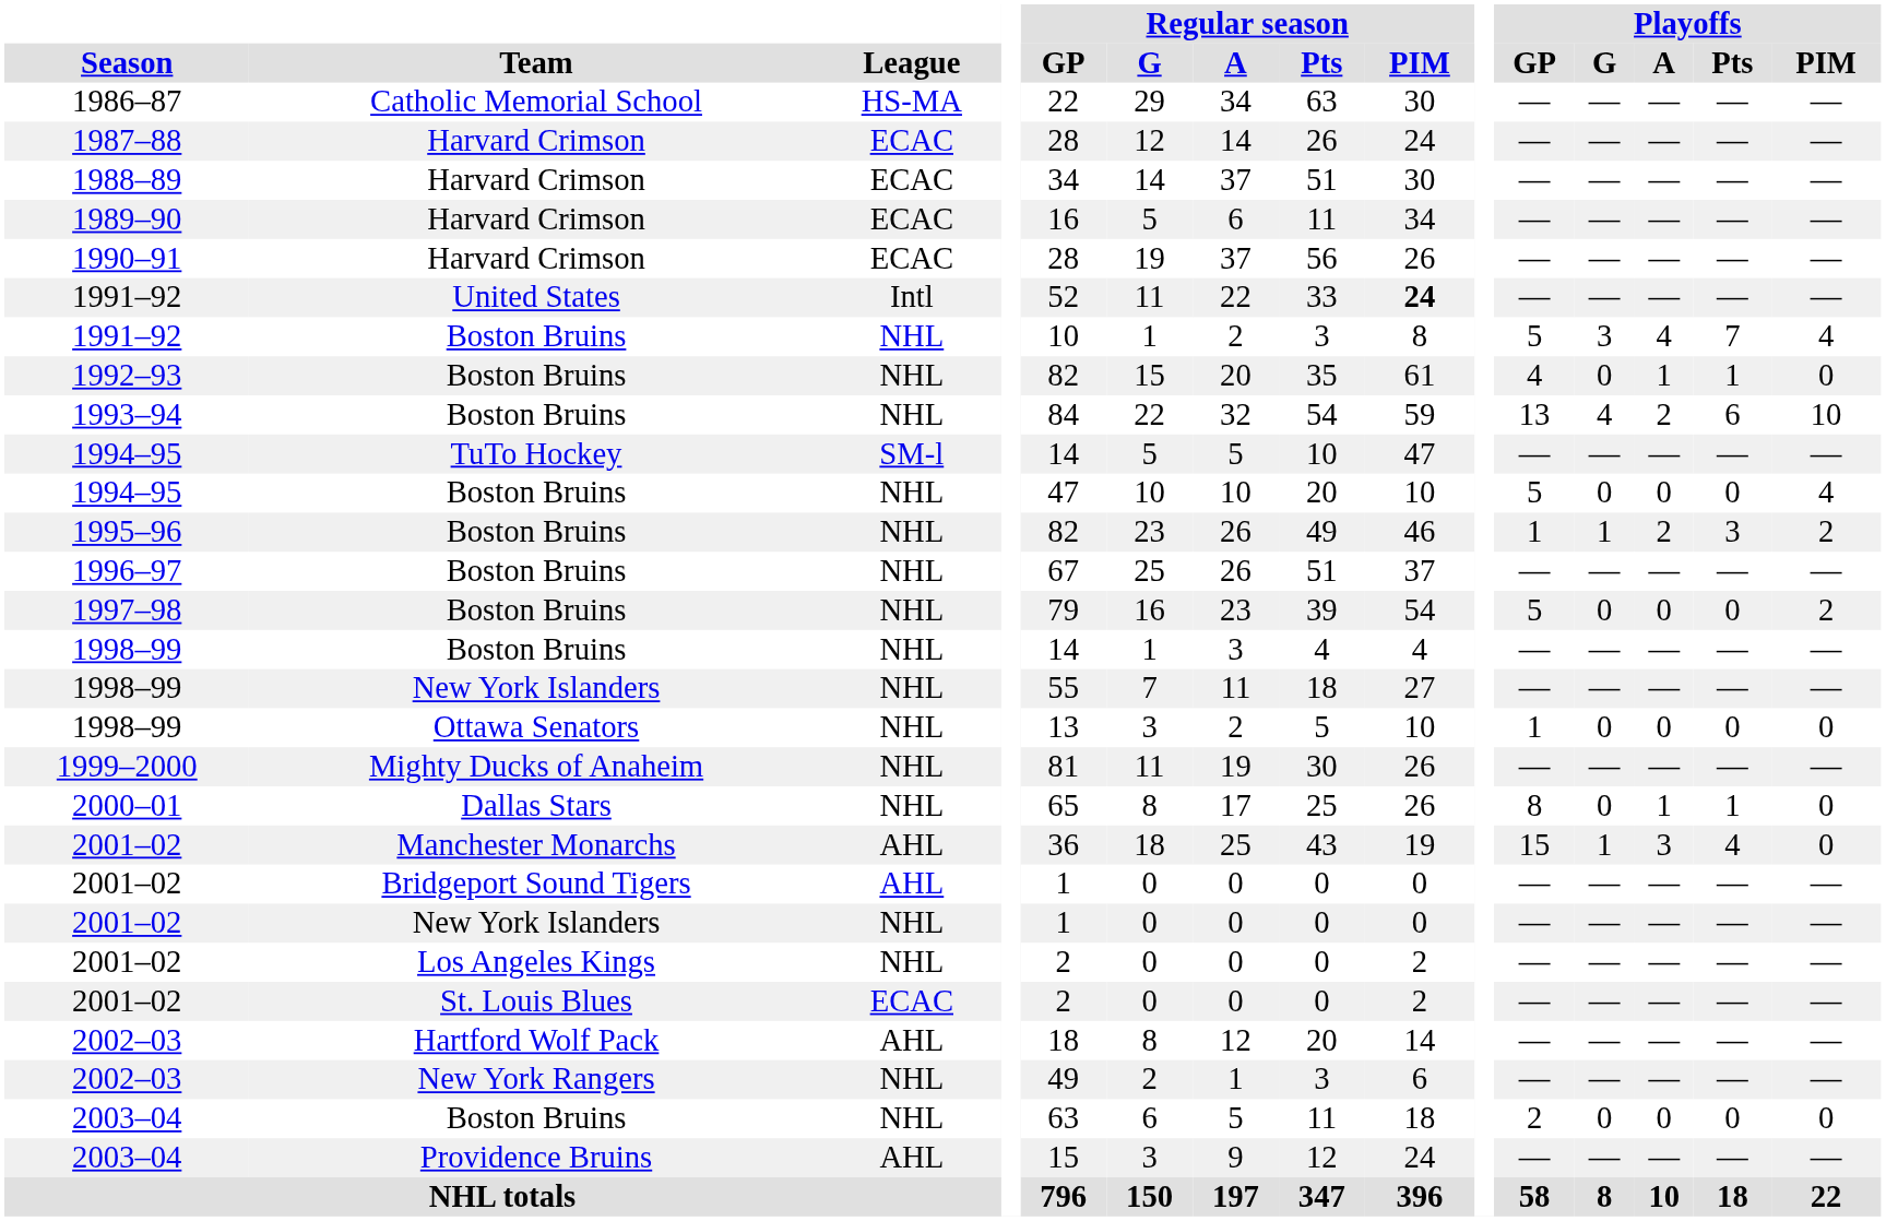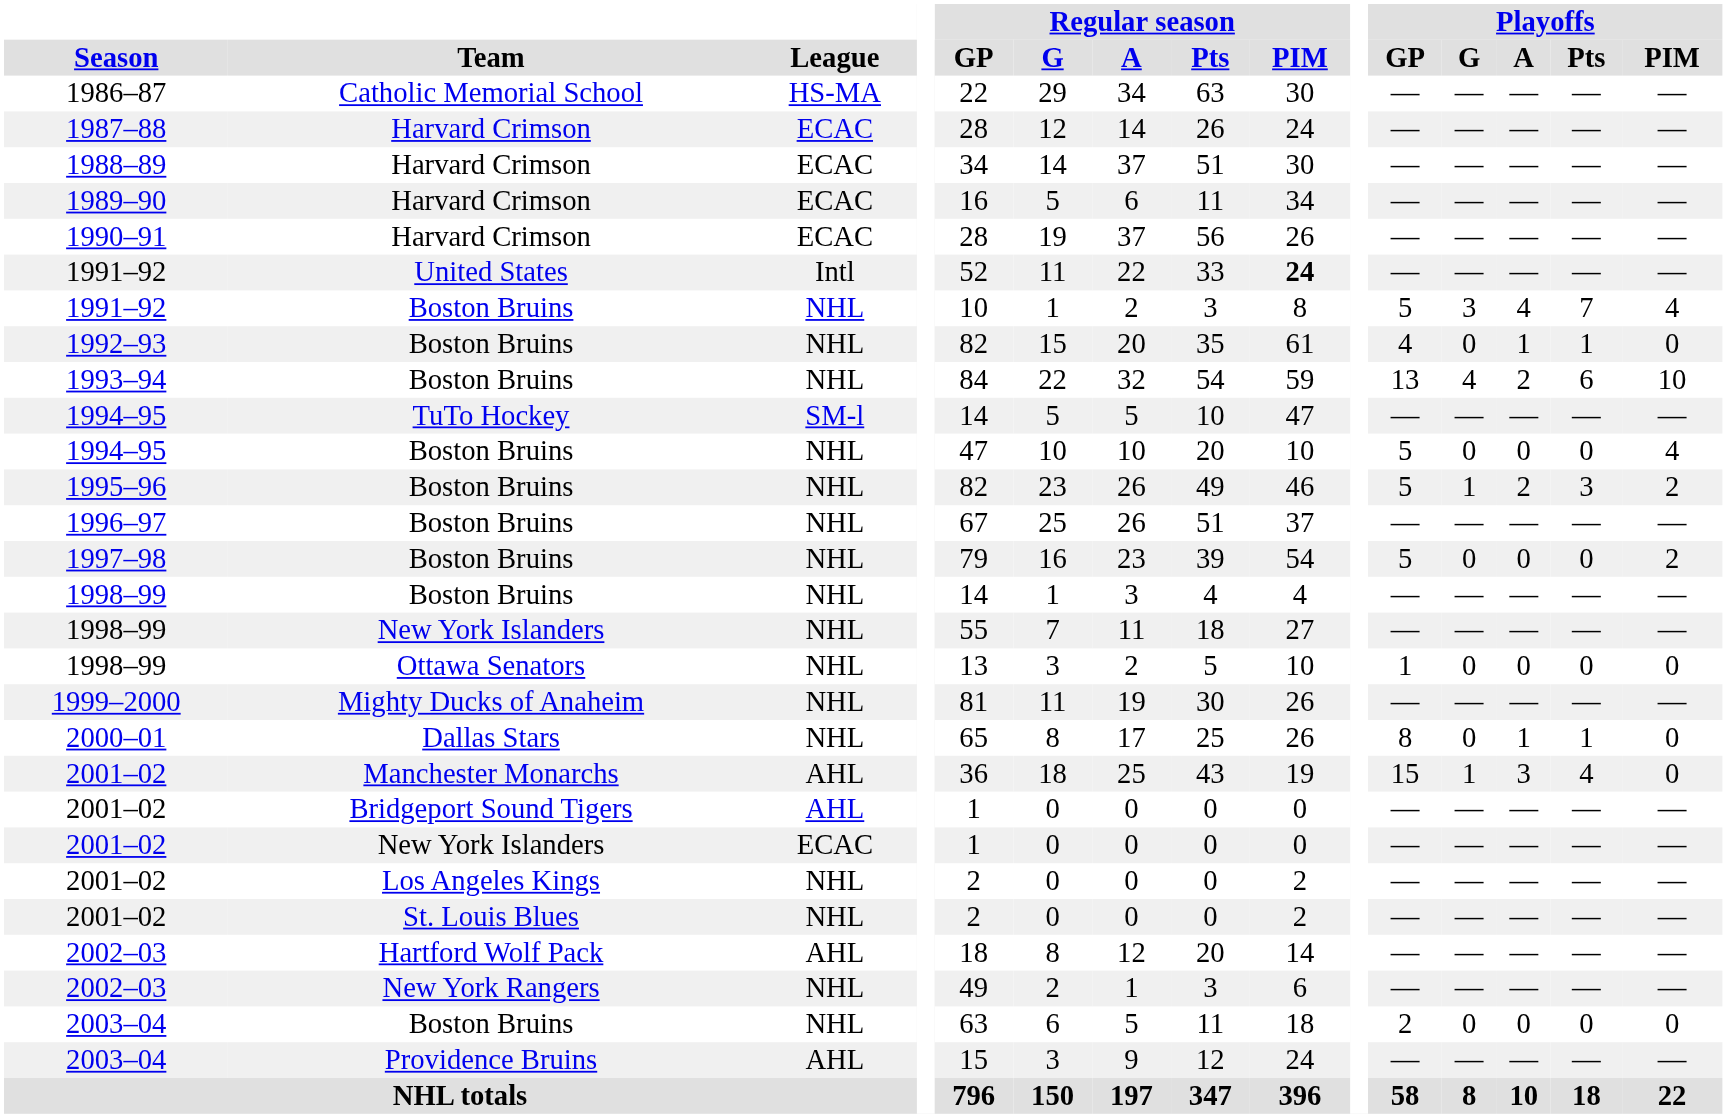 <table border="0" cellpadding="1" cellspacing="0" style="text-align:center; width:60em;">
 <tr style="background:#e0e0e0;">
 <th colspan="3"  bgcolor="#ffffff"> </th>
 <th rowspan="99" bgcolor="#ffffff"> </th>
 <th colspan="5"><a href='#'>Regular season</a></th>
 <th rowspan="99" bgcolor="#ffffff"> </th>
 <th colspan="5"><a href='#'>Playoffs</a></th>
 </tr>
 <tr style="background:#e0e0e0;">
 <th><a href='#'>Season</a></th>
 <th>Team</th>
 <th>League</th>
 <th>GP</th>
 <th><a href='#'>G</a></th>
 <th><a href='#'>A</a></th>
 <th><a href='#'>Pts</a></th>
 <th><a href='#'>PIM</a></th>
 <th>GP</th>
 <th>G</th>
 <th>A</th>
 <th>Pts</th>
 <th>PIM</th>
 </tr>
 <tr>
 <td>1986–87</td>
 <td><a href='#'>Catholic Memorial School</a></td>
 <td><a href='#'>HS-MA</a></td>
 <td>22</td>
 <td>29</td>
 <td>34</td>
 <td>63</td>
 <td>30</td>
 <td>—</td>
 <td>—</td>
 <td>—</td>
 <td>—</td>
 <td>—</td>
 </tr>
 <tr bgcolor=f0f0f0>
 <td><a href='#'>1987–88</a></td>
 <td><a href='#'>Harvard Crimson</a></td>
 <td><a href='#'>ECAC</a></td>
 <td>28</td>
 <td>12</td>
 <td>14</td>
 <td>26</td>
 <td>24</td>
 <td>—</td>
 <td>—</td>
 <td>—</td>
 <td>—</td>
 <td>—</td>
 </tr>
 <tr>
 <td><a href='#'>1988–89</a></td>
 <td>Harvard Crimson</td>
 <td>ECAC</td>
 <td>34</td>
 <td>14</td>
 <td>37</td>
 <td>51</td>
 <td>30</td>
 <td>—</td>
 <td>—</td>
 <td>—</td>
 <td>—</td>
 <td>—</td>
 </tr>
 <tr bgcolor=f0f0f0>
 <td><a href='#'>1989–90</a></td>
 <td>Harvard Crimson</td>
 <td>ECAC</td>
 <td>16</td>
 <td>5</td>
 <td>6</td>
 <td>11</td>
 <td>34</td>
 <td>—</td>
 <td>—</td>
 <td>—</td>
 <td>—</td>
 <td>—</td>
 </tr>
 <tr>
 <td><a href='#'>1990–91</a></td>
 <td>Harvard Crimson</td>
 <td>ECAC</td>
 <td>28</td>
 <td>19</td>
 <td>37</td>
 <td>56</td>
 <td>26</td>
 <td>—</td>
 <td>—</td>
 <td>—</td>
 <td>—</td>
 <td>—</td>
 </tr>
 <tr bgcolor=f0f0f0>
 <td>1991–92</td>
 <td><a href='#'>United States</a></td>
 <td>Intl</td>
 <td>52</td>
 <td>11</td>
 <td>22</td>
 <td>33</td>
 <td><strong>24</strong></td>
 <td>—</td>
 <td>—</td>
 <td>—</td>
 <td>—</td>
 <td>—</td>
 </tr>
 <tr>
 <td><a href='#'>1991–92</a></td>
 <td><a href='#'>Boston Bruins</a></td>
 <td><a href='#'>NHL</a></td>
 <td>10</td>
 <td>1</td>
 <td>2</td>
 <td>3</td>
 <td>8</td>
 <td>5</td>
 <td>3</td>
 <td>4</td>
 <td>7</td>
 <td>4</td>
 </tr>
 <tr bgcolor=f0f0f0>
 <td><a href='#'>1992–93</a></td>
 <td>Boston Bruins</td>
 <td>NHL</td>
 <td>82</td>
 <td>15</td>
 <td>20</td>
 <td>35</td>
 <td>61</td>
 <td>4</td>
 <td>0</td>
 <td>1</td>
 <td>1</td>
 <td>0</td>
 </tr>
 <tr>
 <td><a href='#'>1993–94</a></td>
 <td>Boston Bruins</td>
 <td>NHL</td>
 <td>84</td>
 <td>22</td>
 <td>32</td>
 <td>54</td>
 <td>59</td>
 <td>13</td>
 <td>4</td>
 <td>2</td>
 <td>6</td>
 <td>10</td>
 </tr>
 <tr bgcolor=f0f0f0>
 <td><a href='#'>1994–95</a></td>
 <td><a href='#'>TuTo Hockey </a></td>
 <td><a href='#'>SM-l</a></td>
 <td>14</td>
 <td>5</td>
 <td>5</td>
 <td>10</td>
 <td>47</td>
 <td>—</td>
 <td>—</td>
 <td>—</td>
 <td>—</td>
 <td>—</td>
 </tr>
 <tr>
 <td><a href='#'>1994–95</a></td>
 <td>Boston Bruins</td>
 <td>NHL</td>
 <td>47</td>
 <td>10</td>
 <td>10</td>
 <td>20</td>
 <td>10</td>
 <td>5</td>
 <td>0</td>
 <td>0</td>
 <td>0</td>
 <td>4</td>
 </tr>
 <tr bgcolor=f0f0f0>
 <td><a href='#'>1995–96</a></td>
 <td>Boston Bruins</td>
 <td>NHL</td>
 <td>82</td>
 <td>23</td>
 <td>26</td>
 <td>49</td>
 <td>46</td>
-<td>1</td>
+<td>5</td>
 <td>1</td>
 <td>2</td>
 <td>3</td>
 <td>2</td>
 </tr>
 <tr>
 <td><a href='#'>1996–97</a></td>
 <td>Boston Bruins</td>
 <td>NHL</td>
 <td>67</td>
 <td>25</td>
 <td>26</td>
 <td>51</td>
 <td>37</td>
 <td>—</td>
 <td>—</td>
 <td>—</td>
 <td>—</td>
 <td>—</td>
 </tr>
 <tr bgcolor=f0f0f0>
 <td><a href='#'>1997–98</a></td>
 <td>Boston Bruins</td>
 <td>NHL</td>
 <td>79</td>
 <td>16</td>
 <td>23</td>
 <td>39</td>
 <td>54</td>
 <td>5</td>
 <td>0</td>
 <td>0</td>
 <td>0</td>
 <td>2</td>
 </tr>
 <tr>
 <td><a href='#'>1998–99</a></td>
 <td>Boston Bruins</td>
 <td>NHL</td>
 <td>14</td>
 <td>1</td>
 <td>3</td>
 <td>4</td>
 <td>4</td>
 <td>—</td>
 <td>—</td>
 <td>—</td>
 <td>—</td>
 <td>—</td>
 </tr>
 <tr bgcolor=f0f0f0>
 <td>1998–99</td>
 <td><a href='#'>New York Islanders</a></td>
 <td>NHL</td>
 <td>55</td>
 <td>7</td>
 <td>11</td>
 <td>18</td>
 <td>27</td>
 <td>—</td>
 <td>—</td>
 <td>—</td>
 <td>—</td>
 <td>—</td>
 </tr>
 <tr>
 <td>1998–99</td>
 <td><a href='#'>Ottawa Senators</a></td>
 <td>NHL</td>
 <td>13</td>
 <td>3</td>
 <td>2</td>
 <td>5</td>
 <td>10</td>
 <td>1</td>
 <td>0</td>
 <td>0</td>
 <td>0</td>
 <td>0</td>
 </tr>
 <tr bgcolor=f0f0f0>
 <td><a href='#'>1999–2000</a></td>
 <td><a href='#'>Mighty Ducks of Anaheim</a></td>
 <td>NHL</td>
 <td>81</td>
 <td>11</td>
 <td>19</td>
 <td>30</td>
 <td>26</td>
 <td>—</td>
 <td>—</td>
 <td>—</td>
 <td>—</td>
 <td>—</td>
 </tr>
 <tr>
 <td><a href='#'>2000–01</a></td>
 <td><a href='#'>Dallas Stars</a></td>
 <td>NHL</td>
 <td>65</td>
 <td>8</td>
 <td>17</td>
 <td>25</td>
 <td>26</td>
 <td>8</td>
 <td>0</td>
 <td>1</td>
 <td>1</td>
 <td>0</td>
 </tr>
 <tr bgcolor=f0f0f0>
 <td><a href='#'>2001–02</a></td>
 <td><a href='#'>Manchester Monarchs</a></td>
 <td>AHL</td>
 <td>36</td>
 <td>18</td>
 <td>25</td>
 <td>43</td>
 <td>19</td>
 <td>15</td>
 <td>1</td>
 <td>3</td>
 <td>4</td>
 <td>0</td>
 </tr>
 <tr>
 <td>2001–02</td>
 <td><a href='#'>Bridgeport Sound Tigers</a></td>
 <td><a href='#'>AHL</a></td>
 <td>1</td>
 <td>0</td>
 <td>0</td>
 <td>0</td>
 <td>0</td>
 <td>—</td>
 <td>—</td>
 <td>—</td>
 <td>—</td>
 <td>—</td>
 </tr>
 <tr bgcolor=f0f0f0>
 <td><a href='#'>2001–02</a></td>
 <td>New York Islanders</td>
-<td>NHL</td>
+<td>ECAC</td>
 <td>1</td>
 <td>0</td>
 <td>0</td>
 <td>0</td>
 <td>0</td>
 <td>—</td>
 <td>—</td>
 <td>—</td>
 <td>—</td>
 <td>—</td>
 </tr>
 <tr>
 <td>2001–02</td>
 <td><a href='#'>Los Angeles Kings</a></td>
 <td>NHL</td>
 <td>2</td>
 <td>0</td>
 <td>0</td>
 <td>0</td>
 <td>2</td>
 <td>—</td>
 <td>—</td>
 <td>—</td>
 <td>—</td>
 <td>—</td>
 </tr>
 <tr bgcolor=f0f0f0>
 <td>2001–02</td>
 <td><a href='#'>St. Louis Blues</a></td>
-<td><a href='#'>ECAC</a></td>
+<td>NHL</td>
 <td>2</td>
 <td>0</td>
 <td>0</td>
 <td>0</td>
 <td>2</td>
 <td>—</td>
 <td>—</td>
 <td>—</td>
 <td>—</td>
 <td>—</td>
 </tr>
 <tr>
 <td><a href='#'>2002–03</a></td>
 <td><a href='#'>Hartford Wolf Pack</a></td>
 <td>AHL</td>
 <td>18</td>
 <td>8</td>
 <td>12</td>
 <td>20</td>
 <td>14</td>
 <td>—</td>
 <td>—</td>
 <td>—</td>
 <td>—</td>
 <td>—</td>
 </tr>
 <tr bgcolor=f0f0f0>
 <td><a href='#'>2002–03</a></td>
 <td><a href='#'>New York Rangers</a></td>
 <td>NHL</td>
 <td>49</td>
 <td>2</td>
 <td>1</td>
 <td>3</td>
 <td>6</td>
 <td>—</td>
 <td>—</td>
 <td>—</td>
 <td>—</td>
 <td>—</td>
 </tr>
 <tr>
 <td><a href='#'>2003–04</a></td>
 <td>Boston Bruins</td>
 <td>NHL</td>
 <td>63</td>
 <td>6</td>
 <td>5</td>
 <td>11</td>
 <td>18</td>
 <td>2</td>
 <td>0</td>
 <td>0</td>
 <td>0</td>
 <td>0</td>
 </tr>
 <tr bgcolor=f0f0f0>
 <td><a href='#'>2003–04</a></td>
 <td><a href='#'>Providence Bruins</a></td>
 <td>AHL</td>
 <td>15</td>
 <td>3</td>
 <td>9</td>
 <td>12</td>
 <td>24</td>
 <td>—</td>
 <td>—</td>
 <td>—</td>
 <td>—</td>
 <td>—</td>
 </tr>
 <tr bgcolor="#e0e0e0">
 <th colspan="3">NHL totals</th>
 <th>796</th>
 <th>150</th>
 <th>197</th>
 <th>347</th>
 <th>396</th>
 <th>58</th>
 <th>8</th>
 <th>10</th>
 <th>18</th>
 <th>22</th>
 </tr>
 </table>
